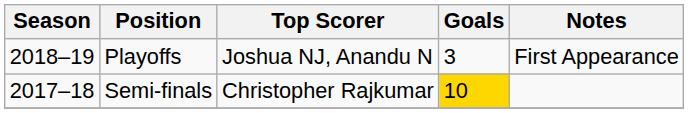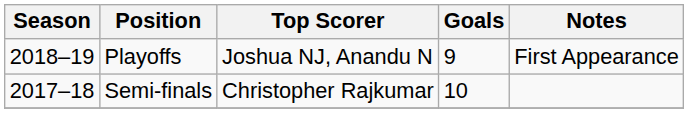 <table class="wikitable">
 <tr>
 <th>Season</th>
 <th>Position</th>
 <th>Top Scorer</th>
 <th>Goals</th>
 <th>Notes</th>
 </tr>
 <tr>
 <td>2018–19</td>
 <td>Playoffs</td>
 <td>Joshua NJ, Anandu N</td>
-<td>3</td>
+<td>9</td>
 <td>First Appearance</td>
 </tr>
 <tr>
 <td>2017–18</td>
 <td>Semi-finals</td>
 <td>Christopher Rajkumar</td>
-<td style="background: gold;">10</td>
+<td>10</td>
 <td></td>
 </tr>
 <tr>
 </tr>
 </table>
